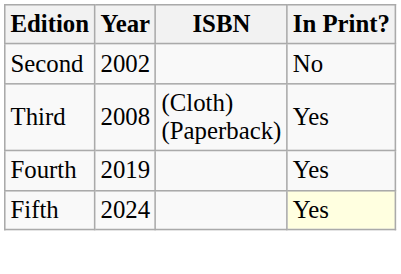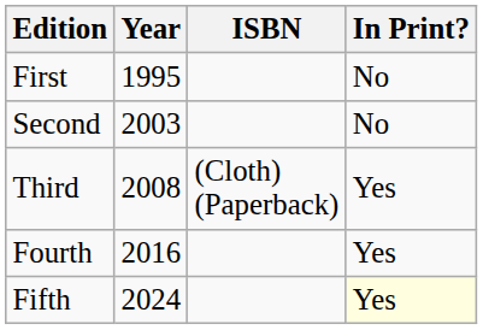 <table class="wikitable">
 <tr>
 <th>Edition</th>
 <th>Year</th>
 <th>ISBN</th>
 <th>In Print?</th>
 </tr>
 <tr>
+<td>First</td>
+<td>1995</td>
+<td></td>
+<td>No</td>
+</tr>
+<tr>
 <td>Second</td>
-<td>2002</td>
+<td>2003</td>
 <td></td>
 <td>No</td>
 </tr>
 <tr>
 <td>Third</td>
 <td>2008</td>
 <td> (Cloth)<br> (Paperback)</td>
 <td>Yes</td>
 </tr>
 <tr>
 <td>Fourth</td>
-<td>2019</td>
+<td>2016</td>
 <td></td>
 <td>Yes</td>
 </tr>
 <tr>
 <td>Fifth</td>
 <td>2024</td>
 <td></td>
 <td style="background: lightyellow;">Yes</td>
 </tr>
 </table>
